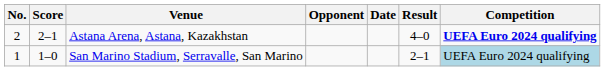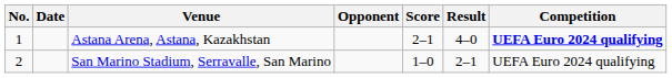 <table class="wikitable sortable">
 <tr>
 <th scope="col">No.</th>
-<th scope="col">Score</th>
+<th scope="col">Date</th>
 <th scope="col">Venue</th>
 <th scope="col">Opponent</th>
-<th scope="col">Date</th>
+<th scope="col">Score</th>
 <th scope="col">Result</th>
 <th scope="col">Competition</th>
 </tr>
 <tr>
-<td style="text-align:center">2</td>
-<td style="text-align:center">2–1</td>
+<td style="text-align:center">1</td>
+<td></td>
 <td><a href='#'>Astana Arena</a>, <a href='#'>Astana</a>, Kazakhstan</td>
 <td></td>
-<td></td>
+<td style="text-align:center">2–1</td>
 <td style="text-align:center">4–0</td>
 <td><strong><a href='#'>UEFA Euro 2024 qualifying</a></strong></td>
 </tr>
 <tr>
-<td style="text-align:center">1</td>
-<td style="text-align:center">1–0</td>
+<td style="text-align:center">2</td>
+<td></td>
 <td><a href='#'>San Marino Stadium</a>, <a href='#'>Serravalle</a>, San Marino</td>
 <td></td>
-<td></td>
+<td style="text-align:center">1–0</td>
 <td style="text-align:center">2–1</td>
-<td style="background: lightblue;">UEFA Euro 2024 qualifying</td>
+<td>UEFA Euro 2024 qualifying</td>
 </tr>
 </table>
